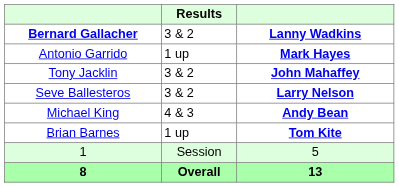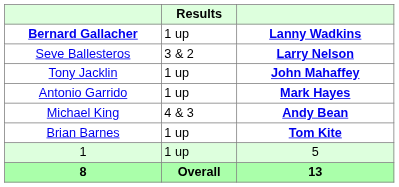 <table border="1" cellpadding="3" style="border-collapse: collapse; text-align:center;">
 <tr style="background:#dfd;">
 <th style="width:12em;"></th>
 <th style="width:5.5em;">Results</th>
 <th style="width:12em;"></th>
 </tr>
 <tr>
 <td><strong><a href='#'>Bernard Gallacher</a></strong></td>
+<td align=left> 1 up</td>
+<td><strong><a href='#'>Lanny Wadkins</a></strong></td>
+</tr>
+<tr>
+<td><a href='#'>Seve Ballesteros</a></td>
 <td align=left> 3 & 2</td>
-<td><strong><a href='#'>Lanny Wadkins</a></strong></td>
+<td><strong><a href='#'>Larry Nelson</a></strong></td>
+</tr>
+<tr>
+<td><a href='#'>Tony Jacklin</a></td>
+<td align=left> 1 up</td>
+<td><strong><a href='#'>John Mahaffey</a></strong></td>
 </tr>
 <tr>
 <td><a href='#'>Antonio Garrido</a></td>
 <td align=left> 1 up</td>
 <td><strong><a href='#'>Mark Hayes</a></strong></td>
-</tr>
-<tr>
-<td><a href='#'>Tony Jacklin</a></td>
-<td align=left> 3 & 2</td>
-<td><strong><a href='#'>John Mahaffey</a></strong></td>
-</tr>
-<tr>
-<td><a href='#'>Seve Ballesteros</a></td>
-<td align=left> 3 & 2</td>
-<td><strong><a href='#'>Larry Nelson</a></strong></td>
 </tr>
 <tr>
 <td><a href='#'>Michael King</a></td>
 <td align=left> 4 & 3</td>
 <td><strong><a href='#'>Andy Bean</a></strong></td>
 </tr>
 <tr>
 <td><a href='#'>Brian Barnes</a></td>
 <td align=left> 1 up</td>
 <td><strong><a href='#'>Tom Kite</a></strong></td>
 </tr>
 <tr style="background:#dfd;">
 <td>1</td>
-<td>Session</td>
+<td align=left> 1 up</td>
 <td>5</td>
 </tr>
 <tr style="background:#afa;">
 <th>8</th>
 <th>Overall</th>
 <th>13</th>
 </tr>
 </table>
